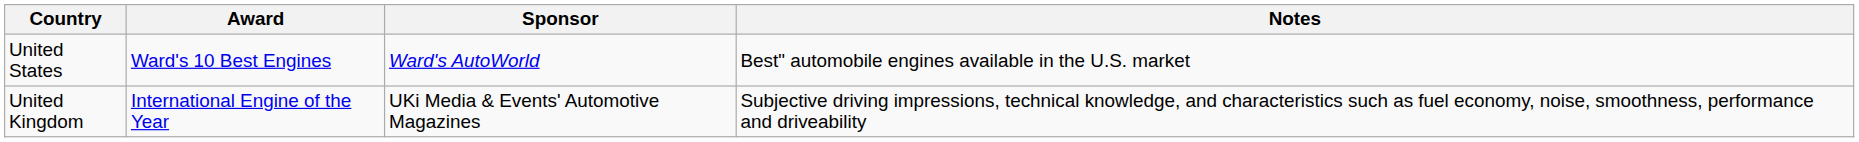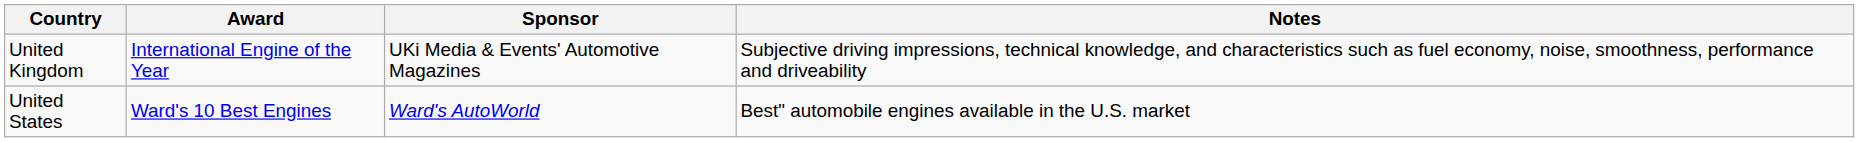 <table class="wikitable sortable">
 <tr>
 <th style="width:6em;">Country</th>
 <th>Award</th>
 <th>Sponsor</th>
 <th>Notes</th>
 </tr>
 <tr>
+<td>United Kingdom</td>
+<td><a href='#'>International Engine of the Year</a></td>
+<td>UKi Media & Events' Automotive Magazines</td>
+<td>Subjective driving impressions, technical knowledge, and characteristics such as fuel economy, noise, smoothness, performance and driveability</td>
+</tr>
+<tr>
 <td>United States</td>
 <td><a href='#'>Ward's 10 Best Engines</a></td>
 <td><em><a href='#'>Ward's AutoWorld</a></em></td>
 <td>Best" automobile engines available in the U.S. market</td>
 </tr>
-<tr>
-<td>United Kingdom</td>
-<td><a href='#'>International Engine of the Year</a></td>
-<td>UKi Media & Events' Automotive Magazines</td>
-<td>Subjective driving impressions, technical knowledge, and characteristics such as fuel economy, noise, smoothness, performance and driveability</td>
-</tr>
 </table>
